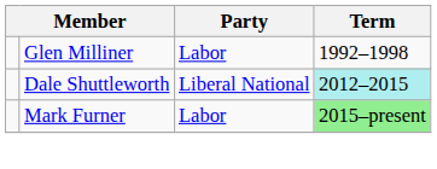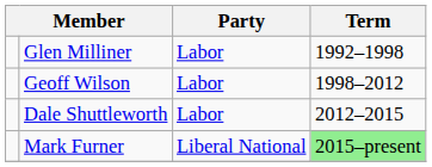 <table class="wikitable">
 <tr>
 <th colspan="2">Member</th>
 <th>Party</th>
 <th>Term</th>
 </tr>
 <tr>
 <td> </td>
 <td><a href='#'>Glen Milliner</a></td>
 <td><a href='#'>Labor</a></td>
 <td>1992–1998</td>
 </tr>
 <tr>
 <td> </td>
+<td><a href='#'>Geoff Wilson</a></td>
+<td><a href='#'>Labor</a></td>
+<td>1998–2012</td>
+</tr>
+<tr>
+<td> </td>
 <td><a href='#'>Dale Shuttleworth</a></td>
-<td><a href='#'>Liberal National</a></td>
-<td style="background: paleturquoise;">2012–2015</td>
+<td><a href='#'>Labor</a></td>
+<td>2012–2015</td>
 </tr>
 <tr>
 <td> </td>
 <td><a href='#'>Mark Furner</a></td>
-<td><a href='#'>Labor</a></td>
+<td><a href='#'>Liberal National</a></td>
 <td style="background: lightgreen;">2015–present</td>
 </tr>
 <tr>
 </tr>
 </table>
